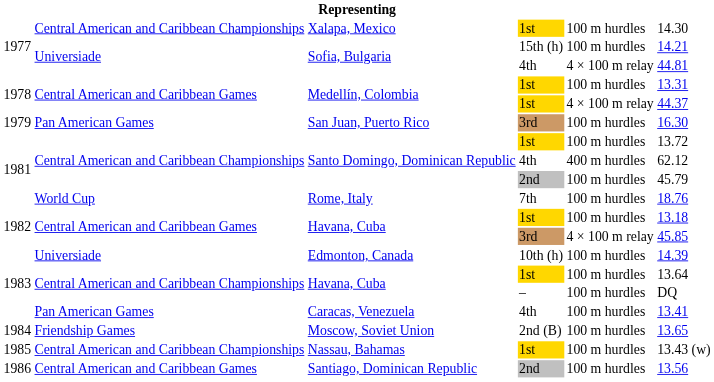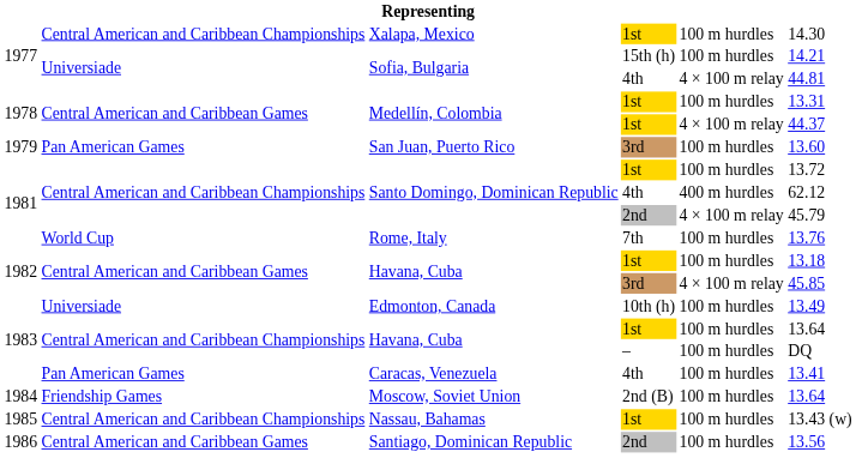 <table>
 <tr>
 <th colspan="6">Representing </th>
 </tr>
 <tr>
 <td rowspan=3>1977</td>
 <td><a href='#'>Central American and Caribbean Championships</a></td>
 <td><a href='#'>Xalapa, Mexico</a></td>
 <td bgcolor=gold>1st</td>
 <td>100 m hurdles</td>
 <td>14.30</td>
 </tr>
 <tr>
 <td rowspan=2><a href='#'>Universiade</a></td>
 <td rowspan=2><a href='#'>Sofia, Bulgaria</a></td>
 <td>15th (h)</td>
 <td>100 m hurdles</td>
 <td><a href='#'>14.21</a></td>
 </tr>
 <tr>
 <td>4th</td>
 <td>4 × 100 m relay</td>
 <td><a href='#'>44.81</a></td>
 </tr>
 <tr>
 <td rowspan=2>1978</td>
 <td rowspan=2><a href='#'>Central American and Caribbean Games</a></td>
 <td rowspan=2><a href='#'>Medellín, Colombia</a></td>
 <td bgcolor=gold>1st</td>
 <td>100 m hurdles</td>
 <td><a href='#'>13.31</a></td>
 </tr>
 <tr>
 <td bgcolor=gold>1st</td>
 <td>4 × 100 m relay</td>
 <td><a href='#'>44.37</a></td>
 </tr>
 <tr>
 <td>1979</td>
 <td><a href='#'>Pan American Games</a></td>
 <td><a href='#'>San Juan, Puerto Rico</a></td>
 <td bgcolor=cc9966>3rd</td>
 <td>100 m hurdles</td>
-<td><a href='#'>16.30</a></td>
+<td><a href='#'>13.60</a></td>
 </tr>
 <tr>
 <td rowspan=4>1981</td>
 <td rowspan=3><a href='#'>Central American and Caribbean Championships</a></td>
 <td rowspan=3><a href='#'>Santo Domingo, Dominican Republic</a></td>
 <td bgcolor=gold>1st</td>
 <td>100 m hurdles</td>
 <td>13.72</td>
 </tr>
 <tr>
 <td>4th</td>
 <td>400 m hurdles</td>
 <td>62.12</td>
 </tr>
 <tr>
 <td bgcolor=silver>2nd</td>
-<td>100 m hurdles</td>
+<td>4 × 100 m relay</td>
 <td>45.79</td>
 </tr>
 <tr>
 <td><a href='#'>World Cup</a></td>
 <td><a href='#'>Rome, Italy</a></td>
 <td>7th</td>
 <td>100 m hurdles</td>
-<td><a href='#'>18.76</a></td>
+<td><a href='#'>13.76</a></td>
 </tr>
 <tr>
 <td rowspan=2>1982</td>
 <td rowspan=2><a href='#'>Central American and Caribbean Games</a></td>
 <td rowspan=2><a href='#'>Havana, Cuba</a></td>
 <td bgcolor=gold>1st</td>
 <td>100 m hurdles</td>
 <td><a href='#'>13.18</a></td>
 </tr>
 <tr>
 <td bgcolor=cc9966>3rd</td>
 <td>4 × 100 m relay</td>
 <td><a href='#'>45.85</a></td>
 </tr>
 <tr>
 <td rowspan=4>1983</td>
 <td><a href='#'>Universiade</a></td>
 <td><a href='#'>Edmonton, Canada</a></td>
 <td>10th (h)</td>
 <td>100 m hurdles</td>
-<td><a href='#'>14.39</a></td>
+<td><a href='#'>13.49</a></td>
 </tr>
 <tr>
 <td rowspan=2><a href='#'>Central American and Caribbean Championships</a></td>
 <td rowspan=2><a href='#'>Havana, Cuba</a></td>
 <td bgcolor=gold>1st</td>
 <td>100 m hurdles</td>
 <td>13.64</td>
 </tr>
 <tr>
 <td>–</td>
 <td>100 m hurdles</td>
 <td>DQ</td>
 </tr>
 <tr>
 <td><a href='#'>Pan American Games</a></td>
 <td><a href='#'>Caracas, Venezuela</a></td>
 <td>4th</td>
 <td>100 m hurdles</td>
 <td><a href='#'>13.41</a></td>
 </tr>
 <tr>
 <td>1984</td>
 <td><a href='#'>Friendship Games</a></td>
 <td><a href='#'>Moscow, Soviet Union</a></td>
 <td>2nd (B)</td>
 <td>100 m hurdles</td>
-<td><a href='#'>13.65</a></td>
+<td><a href='#'>13.64</a></td>
 </tr>
 <tr>
 <td>1985</td>
 <td><a href='#'>Central American and Caribbean Championships</a></td>
 <td><a href='#'>Nassau, Bahamas</a></td>
 <td bgcolor=gold>1st</td>
 <td>100 m hurdles</td>
 <td>13.43 (w)</td>
 </tr>
 <tr>
 <td>1986</td>
 <td><a href='#'>Central American and Caribbean Games</a></td>
 <td><a href='#'>Santiago, Dominican Republic</a></td>
 <td bgcolor=silver>2nd</td>
 <td>100 m hurdles</td>
 <td><a href='#'>13.56</a></td>
 </tr>
 </table>
